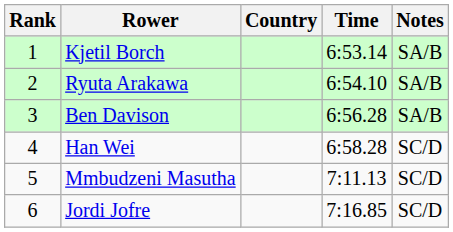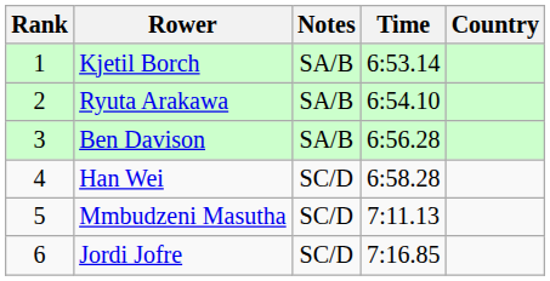 <table class="wikitable" style="text-align:center">
 <tr>
 <th>Rank</th>
 <th>Rower</th>
+<th>Notes</th>
+<th>Time</th>
 <th>Country</th>
-<th>Time</th>
-<th>Notes</th>
 </tr>
 <tr bgcolor=ccffcc>
 <td>1</td>
 <td align="left"><a href='#'>Kjetil Borch</a></td>
+<td>SA/B</td>
+<td>6:53.14</td>
 <td align="left"></td>
-<td>6:53.14</td>
-<td>SA/B</td>
 </tr>
 <tr bgcolor=ccffcc>
 <td>2</td>
 <td align="left"><a href='#'>Ryuta Arakawa</a></td>
+<td>SA/B</td>
+<td>6:54.10</td>
 <td align="left"></td>
-<td>6:54.10</td>
-<td>SA/B</td>
 </tr>
 <tr bgcolor=ccffcc>
 <td>3</td>
 <td align="left"><a href='#'>Ben Davison</a></td>
+<td>SA/B</td>
+<td>6:56.28</td>
 <td align="left"></td>
-<td>6:56.28</td>
-<td>SA/B</td>
 </tr>
 <tr>
 <td>4</td>
 <td align="left"><a href='#'>Han Wei</a></td>
+<td>SC/D</td>
+<td>6:58.28</td>
 <td align="left"></td>
-<td>6:58.28</td>
-<td>SC/D</td>
 </tr>
 <tr>
 <td>5</td>
 <td align="left"><a href='#'>Mmbudzeni Masutha</a></td>
+<td>SC/D</td>
+<td>7:11.13</td>
 <td align="left"></td>
-<td>7:11.13</td>
-<td>SC/D</td>
 </tr>
 <tr>
 <td>6</td>
 <td align="left"><a href='#'>Jordi Jofre</a></td>
+<td>SC/D</td>
+<td>7:16.85</td>
 <td align="left"></td>
-<td>7:16.85</td>
-<td>SC/D</td>
 </tr>
 </table>
